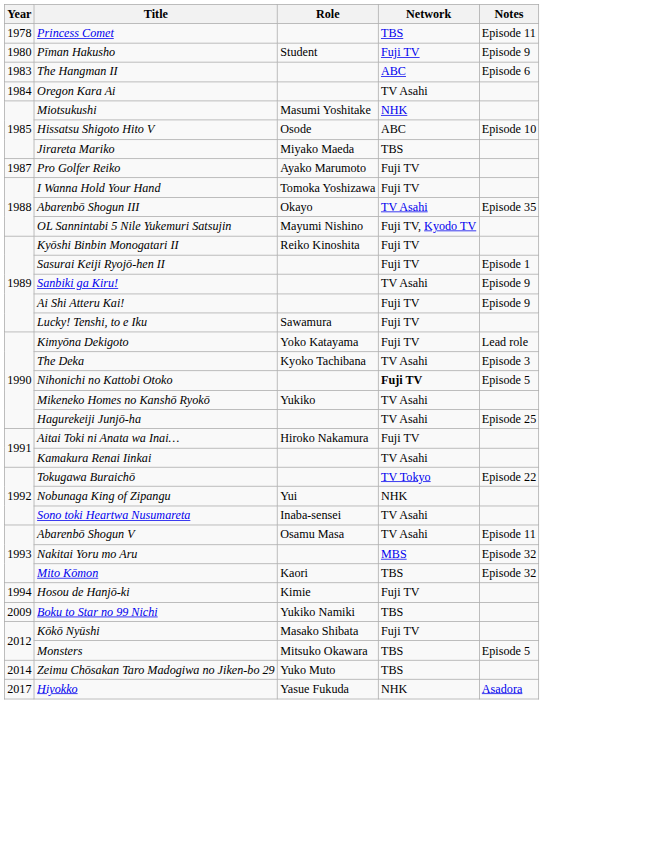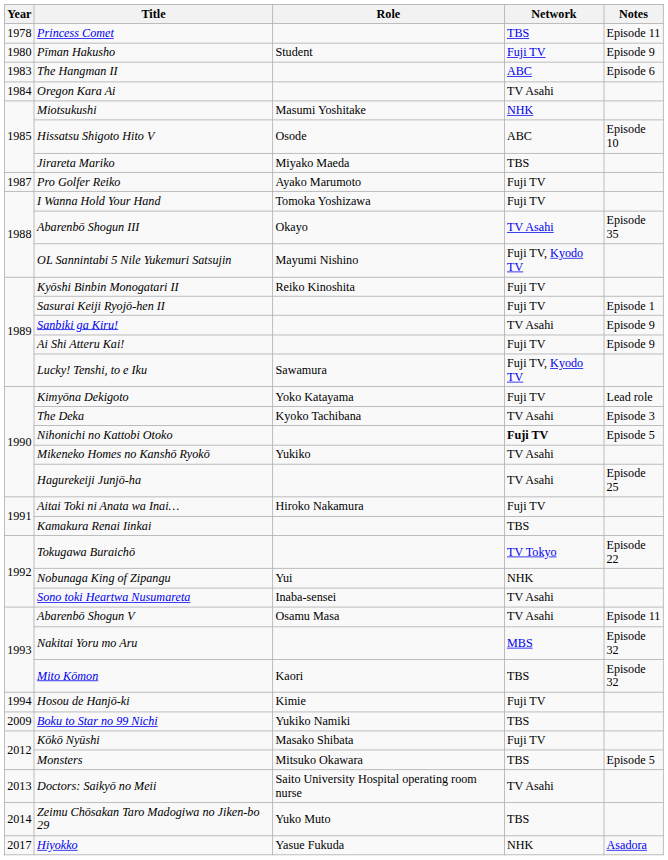 <table class="wikitable">
 <tr>
 <th>Year</th>
 <th>Title</th>
 <th>Role</th>
 <th>Network</th>
 <th>Notes</th>
 </tr>
 <tr>
 <td>1978</td>
 <td><em><a href='#'>Princess Comet</a></em></td>
 <td></td>
 <td><a href='#'>TBS</a></td>
 <td>Episode 11</td>
 </tr>
 <tr>
 <td>1980</td>
 <td><em>Pīman Hakusho</em></td>
 <td>Student</td>
 <td><a href='#'>Fuji TV</a></td>
 <td>Episode 9</td>
 </tr>
 <tr>
 <td>1983</td>
 <td><em>The Hangman II</em></td>
 <td></td>
 <td><a href='#'>ABC</a></td>
 <td>Episode 6</td>
 </tr>
 <tr>
 <td>1984</td>
 <td><em>Oregon Kara Ai</em></td>
 <td></td>
 <td>TV Asahi</td>
 <td></td>
 </tr>
 <tr>
 <td rowspan="3">1985</td>
 <td><em>Miotsukushi</em></td>
 <td>Masumi Yoshitake</td>
 <td><a href='#'>NHK</a></td>
 <td></td>
 </tr>
 <tr>
 <td><em>Hissatsu Shigoto Hito V</em></td>
 <td>Osode</td>
 <td>ABC</td>
 <td>Episode 10</td>
 </tr>
 <tr>
 <td><em>Jirareta Mariko</em></td>
 <td>Miyako Maeda</td>
 <td>TBS</td>
 <td></td>
 </tr>
 <tr>
 <td>1987</td>
 <td><em>Pro Golfer Reiko</em></td>
 <td>Ayako Marumoto</td>
 <td>Fuji TV</td>
 <td></td>
 </tr>
 <tr>
 <td rowspan="3">1988</td>
 <td><em>I Wanna Hold Your Hand</em></td>
 <td>Tomoka Yoshizawa</td>
 <td>Fuji TV</td>
 <td></td>
 </tr>
 <tr>
 <td><em>Abarenbō Shogun III</em></td>
 <td>Okayo</td>
 <td><a href='#'>TV Asahi</a></td>
 <td>Episode 35</td>
 </tr>
 <tr>
 <td><em>OL Sannintabi 5 Nile Yukemuri Satsujin</em></td>
 <td>Mayumi Nishino</td>
 <td>Fuji TV, <a href='#'>Kyodo TV</a></td>
 <td></td>
 </tr>
 <tr>
 <td rowspan="5">1989</td>
 <td><em>Kyōshi Binbin Monogatari II</em></td>
 <td>Reiko Kinoshita</td>
 <td>Fuji TV</td>
 <td></td>
 </tr>
 <tr>
 <td><em>Sasurai Keiji Ryojō-hen II</em></td>
 <td></td>
 <td>Fuji TV</td>
 <td>Episode 1</td>
 </tr>
 <tr>
 <td><em><a href='#'>Sanbiki ga Kiru!</a></em></td>
 <td></td>
 <td>TV Asahi</td>
 <td>Episode 9</td>
 </tr>
 <tr>
 <td><em>Ai Shi Atteru Kai!</em></td>
 <td></td>
 <td>Fuji TV</td>
 <td>Episode 9</td>
 </tr>
 <tr>
 <td><em>Lucky! Tenshi, to e Iku</em></td>
 <td>Sawamura</td>
-<td>Fuji TV</td>
+<td>Fuji TV, <a href='#'>Kyodo TV</a></td>
 <td></td>
 </tr>
 <tr>
 <td rowspan="5">1990</td>
 <td><em>Kimyōna Dekigoto</em></td>
 <td>Yoko Katayama</td>
 <td>Fuji TV</td>
 <td>Lead role</td>
 </tr>
 <tr>
 <td><em>The Deka</em></td>
 <td>Kyoko Tachibana</td>
 <td>TV Asahi</td>
 <td>Episode 3</td>
 </tr>
 <tr>
 <td><em>Nihonichi no Kattobi Otoko</em></td>
 <td></td>
 <td><strong>Fuji TV</strong></td>
 <td>Episode 5</td>
 </tr>
 <tr>
 <td><em>Mikeneko Homes no Kanshō Ryokō</em></td>
 <td>Yukiko</td>
 <td>TV Asahi</td>
 <td></td>
 </tr>
 <tr>
 <td><em>Hagurekeiji Junjō-ha</em></td>
 <td></td>
 <td>TV Asahi</td>
 <td>Episode 25</td>
 </tr>
 <tr>
 <td rowspan="2">1991</td>
 <td><em>Aitai Toki ni Anata wa Inai…</em></td>
 <td>Hiroko Nakamura</td>
 <td>Fuji TV</td>
 <td></td>
 </tr>
 <tr>
 <td><em>Kamakura Renai Iinkai</em></td>
 <td></td>
-<td>TV Asahi</td>
+<td>TBS</td>
 <td></td>
 </tr>
 <tr>
 <td rowspan="3">1992</td>
 <td><em>Tokugawa Buraichō</em></td>
 <td></td>
 <td><a href='#'>TV Tokyo</a></td>
 <td>Episode 22</td>
 </tr>
 <tr>
 <td><em>Nobunaga King of Zipangu</em></td>
 <td>Yui</td>
 <td>NHK</td>
 <td></td>
 </tr>
 <tr>
 <td><em><a href='#'>Sono toki Heartwa Nusumareta</a></em></td>
 <td>Inaba-sensei</td>
 <td>TV Asahi</td>
 <td></td>
 </tr>
 <tr>
 <td rowspan="3">1993</td>
 <td><em>Abarenbō Shogun V</em></td>
 <td>Osamu Masa</td>
 <td>TV Asahi</td>
 <td>Episode 11</td>
 </tr>
 <tr>
 <td><em>Nakitai Yoru mo Aru</em></td>
 <td></td>
 <td><a href='#'>MBS</a></td>
 <td>Episode 32</td>
 </tr>
 <tr>
 <td><em><a href='#'>Mito Kōmon</a></em></td>
 <td>Kaori</td>
 <td>TBS</td>
 <td>Episode 32</td>
 </tr>
 <tr>
 <td>1994</td>
 <td><em>Hosou de Hanjō-ki</em></td>
 <td>Kimie</td>
 <td>Fuji TV</td>
 <td></td>
 </tr>
 <tr>
 <td>2009</td>
 <td><em><a href='#'>Boku to Star no 99 Nichi</a></em></td>
 <td>Yukiko Namiki</td>
 <td>TBS</td>
 <td></td>
 </tr>
 <tr>
 <td rowspan="2">2012</td>
 <td><em>Kōkō Nyūshi</em></td>
 <td>Masako Shibata</td>
 <td>Fuji TV</td>
 <td></td>
 </tr>
 <tr>
 <td><em>Monsters</em></td>
 <td>Mitsuko Okawara</td>
 <td>TBS</td>
 <td>Episode 5</td>
 </tr>
 <tr>
+<td>2013</td>
+<td><em>Doctors: Saikyō no Meii</em></td>
+<td>Saito University Hospital operating room nurse</td>
+<td>TV Asahi</td>
+<td></td>
+</tr>
+<tr>
 <td>2014</td>
 <td><em>Zeimu Chōsakan Taro Madogiwa no Jiken-bo 29</em></td>
 <td>Yuko Muto</td>
 <td>TBS</td>
 <td></td>
 </tr>
 <tr>
 <td>2017</td>
 <td><em><a href='#'>Hiyokko</a></em></td>
 <td>Yasue Fukuda</td>
 <td>NHK</td>
 <td><a href='#'>Asadora</a></td>
 </tr>
 </table>
